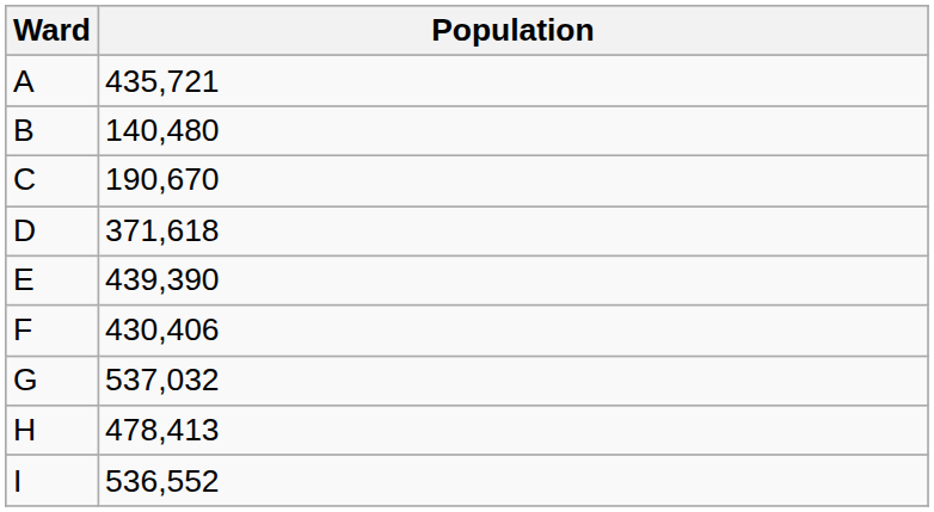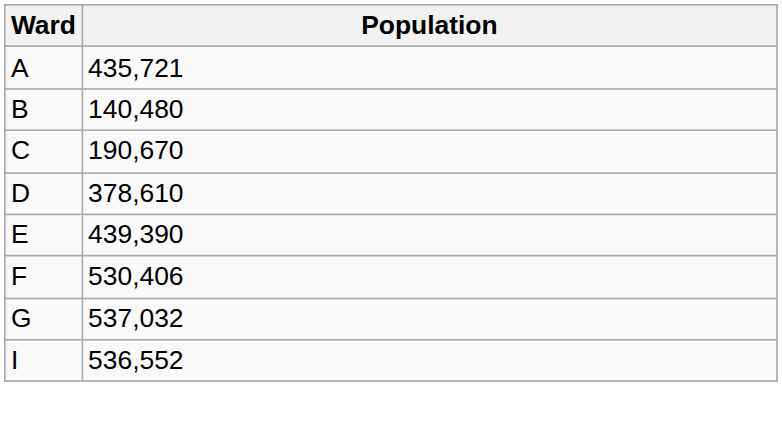 <table class="wikitable sortable">
 <tr>
 <th width=10%>Ward</th>
 <th width=90%>Population</th>
 </tr>
 <tr>
 <td>A</td>
 <td>435,721</td>
 </tr>
 <tr>
 <td>B</td>
 <td>140,480</td>
 </tr>
 <tr>
 <td>C</td>
 <td>190,670</td>
 </tr>
 <tr>
 <td>D</td>
-<td>371,618</td>
+<td>378,610</td>
 </tr>
 <tr>
 <td>E</td>
 <td>439,390</td>
 </tr>
 <tr>
 <td>F</td>
-<td>430,406</td>
+<td>530,406</td>
 </tr>
 <tr>
 <td>G</td>
 <td>537,032</td>
 </tr>
 <tr>
-<td>H</td>
-<td>478,413</td>
-</tr>
-<tr>
 <td>I</td>
 <td>536,552</td>
 </tr>
 </table>
